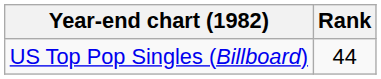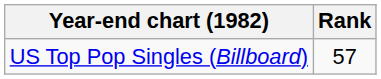 <table class="wikitable sortable">
 <tr>
 <th>Year-end chart (1982)</th>
 <th>Rank</th>
 </tr>
 <tr>
 <td><a href='#'>US Top Pop Singles (<em>Billboard</em>)</a></td>
-<td align="center">44</td>
+<td align="center">57</td>
 </tr>
 </table>
